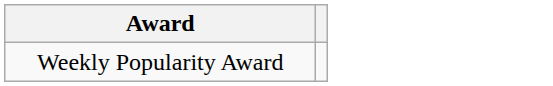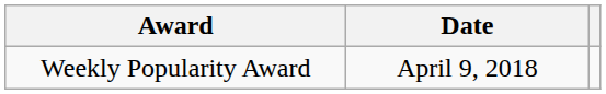 <table class="wikitable" style="table-layout: fixed; margin-right:0; text-align:center">
 <tr>
 <th width="200">Award</th>
+<th width="140">Date</th>
 <th></th>
 </tr>
 <tr>
 <td align="center">Weekly Popularity Award</td>
+<td align="center">April 9, 2018</td>
 <td align="center"></td>
 </tr>
 </table>
